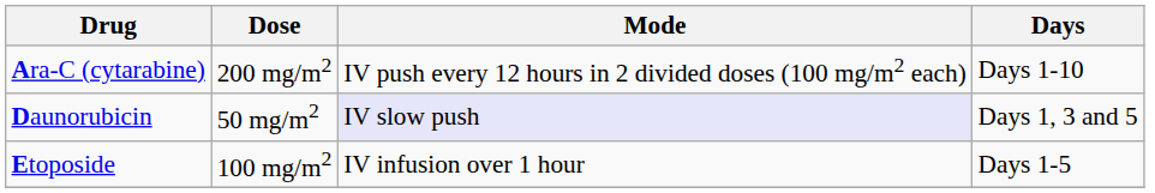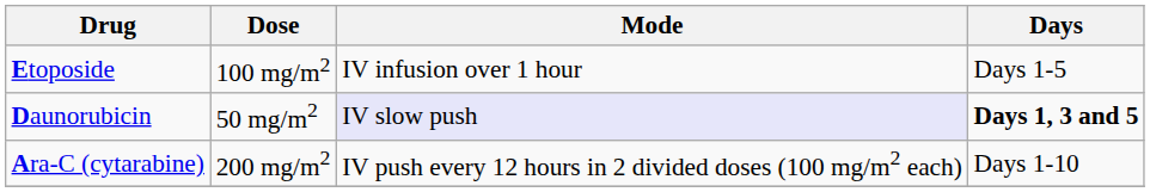 <table class="wikitable">
 <tr>
 <th>Drug</th>
 <th>Dose</th>
 <th>Mode</th>
 <th>Days</th>
 </tr>
 <tr>
+<td><a href='#'><strong>E</strong>toposide</a></td>
+<td>100 mg/m<sup>2</sup></td>
+<td>IV infusion over 1 hour</td>
+<td>Days 1-5</td>
+</tr>
+<tr>
+<td><a href='#'><strong>D</strong>aunorubicin</a></td>
+<td>50 mg/m<sup>2</sup></td>
+<td style="background: lavender;">IV slow push</td>
+<td><strong>Days 1, 3 and 5</strong></td>
+</tr>
+<tr>
 <td><a href='#'><strong>A</strong>ra-C (cytarabine)</a></td>
 <td>200 mg/m<sup>2</sup></td>
 <td>IV push every 12 hours in 2 divided doses (100 mg/m<sup>2</sup> each)</td>
 <td>Days 1-10</td>
 </tr>
 <tr>
-<td><a href='#'><strong>D</strong>aunorubicin</a></td>
-<td>50 mg/m<sup>2</sup></td>
-<td style="background: lavender;">IV slow push</td>
-<td>Days 1, 3 and 5</td>
-</tr>
-<tr>
-<td><a href='#'><strong>E</strong>toposide</a></td>
-<td>100 mg/m<sup>2</sup></td>
-<td>IV infusion over 1 hour</td>
-<td>Days 1-5</td>
-</tr>
-<tr>
 </tr>
 </table>
